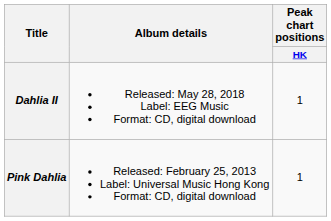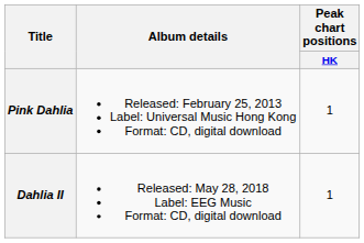 <table class="wikitable plainrowheaders" style="text-align:center;">
 <tr>
 <th rowspan="2" scope="col">Title</th>
 <th rowspan="2" scope="col" style="width:18em;">Album details</th>
 <th>Peak chart positions</th>
 </tr>
 <tr>
 <th scope="col" style="width:3em;font-size:90%;"><a href='#'>HK</a><br></th>
 </tr>
 <tr>
+<th scope="row"><em>Pink Dahlia</em></th>
+<td><br><ul><li>Released: February 25, 2013</li><li>Label: Universal Music Hong Kong</li><li>Format: CD, digital download</li></ul></td>
+<td>1</td>
+</tr>
+<tr>
 <th scope="row"><em>Dahlia II</em></th>
 <td><br><ul><li>Released: May 28, 2018</li><li>Label: EEG Music</li><li>Format: CD, digital download</li></ul></td>
 <td>1</td>
 </tr>
-<tr>
-<th scope="row"><em>Pink Dahlia</em></th>
-<td><br><ul><li>Released: February 25, 2013</li><li>Label: Universal Music Hong Kong</li><li>Format: CD, digital download</li></ul></td>
-<td>1</td>
-</tr>
 </table>
